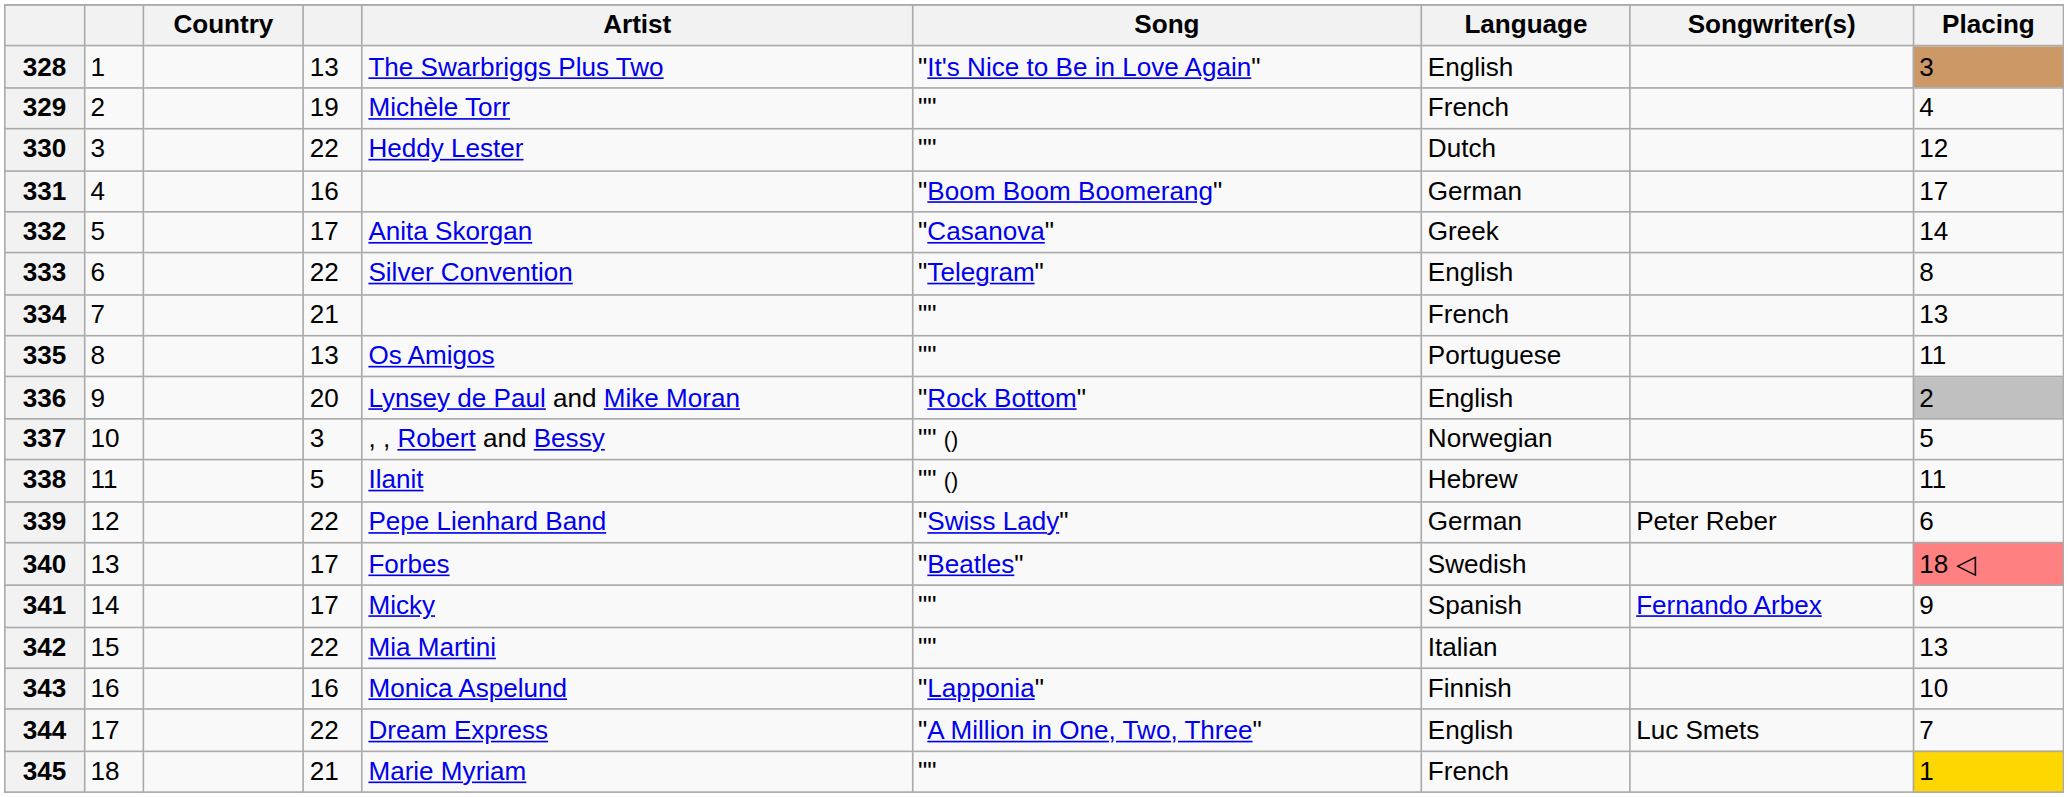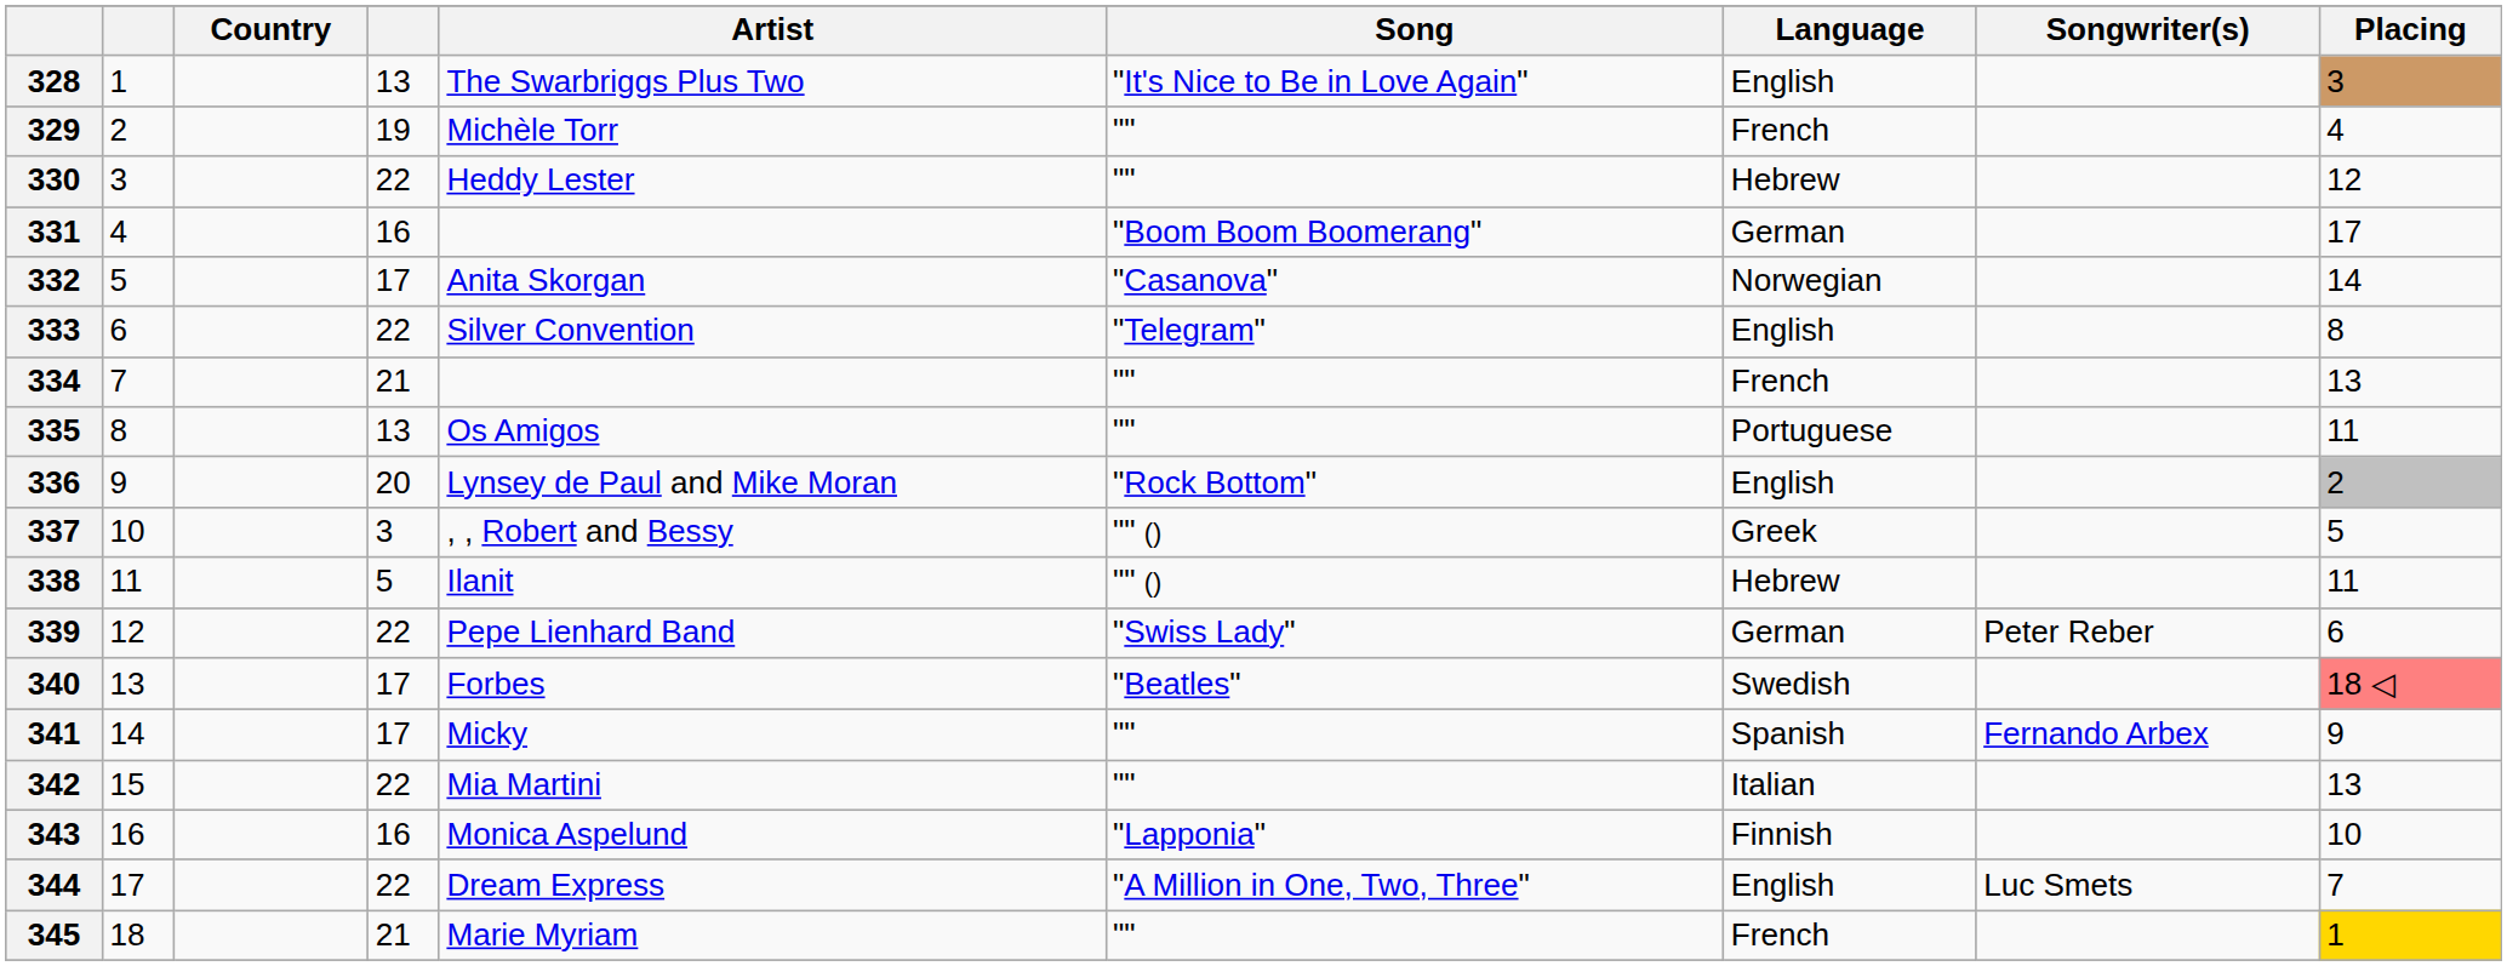 <table class="wikitable plainrowheaders" style="width:100%">
 <tr>
 </tr>
 <tr>
 <th scope="col"></th>
 <th scope="col"></th>
 <th scope="col">Country</th>
 <th scope="col"></th>
 <th scope="col">Artist</th>
 <th scope="col">Song</th>
 <th scope="col">Language</th>
 <th scope="col">Songwriter(s)</th>
 <th scope="col">Placing</th>
 </tr>
 <tr>
 <th scope="row">328</th>
 <td>1</td>
 <td></td>
 <td>13</td>
 <td><a href='#'>The Swarbriggs Plus Two</a></td>
 <td>"<a href='#'>It's Nice to Be in Love Again</a>"</td>
 <td>English</td>
 <td></td>
 <td bgcolor="#C96">3</td>
 </tr>
 <tr>
 <th scope="row">329</th>
 <td>2</td>
 <td></td>
 <td>19</td>
 <td><a href='#'>Michèle Torr</a></td>
 <td>""</td>
 <td>French</td>
 <td></td>
 <td>4</td>
 </tr>
 <tr>
 <th scope="row">330</th>
 <td>3</td>
 <td></td>
 <td>22</td>
 <td><a href='#'>Heddy Lester</a></td>
 <td>""</td>
-<td>Dutch</td>
+<td>Hebrew</td>
 <td></td>
 <td>12</td>
 </tr>
 <tr>
 <th scope="row">331</th>
 <td>4</td>
 <td></td>
 <td>16</td>
 <td></td>
 <td>"<a href='#'>Boom Boom Boomerang</a>"</td>
 <td>German</td>
 <td></td>
 <td>17</td>
 </tr>
 <tr>
 <th scope="row">332</th>
 <td>5</td>
 <td></td>
 <td>17</td>
 <td><a href='#'>Anita Skorgan</a></td>
 <td>"<a href='#'>Casanova</a>"</td>
-<td>Greek</td>
+<td>Norwegian</td>
 <td></td>
 <td>14</td>
 </tr>
 <tr>
 <th scope="row">333</th>
 <td>6</td>
 <td></td>
 <td>22</td>
 <td><a href='#'>Silver Convention</a></td>
 <td>"<a href='#'>Telegram</a>"</td>
 <td>English</td>
 <td></td>
 <td>8</td>
 </tr>
 <tr>
 <th scope="row">334</th>
 <td>7</td>
 <td></td>
 <td>21</td>
 <td></td>
 <td>""</td>
 <td>French</td>
 <td></td>
 <td>13</td>
 </tr>
 <tr>
 <th scope="row">335</th>
 <td>8</td>
 <td></td>
 <td>13</td>
 <td><a href='#'>Os Amigos</a></td>
 <td>""</td>
 <td>Portuguese</td>
 <td></td>
 <td>11</td>
 </tr>
 <tr>
 <th scope="row">336</th>
 <td>9</td>
 <td></td>
 <td>20</td>
 <td><a href='#'>Lynsey de Paul</a> and <a href='#'>Mike Moran</a></td>
 <td>"<a href='#'>Rock Bottom</a>"</td>
 <td>English</td>
 <td></td>
 <td bgcolor="silver">2</td>
 </tr>
 <tr>
 <th scope="row">337</th>
 <td>10</td>
 <td></td>
 <td>3</td>
 <td>, , <a href='#'>Robert</a> and <a href='#'>Bessy</a></td>
 <td>"" <small>()</small></td>
-<td>Norwegian</td>
+<td>Greek</td>
 <td></td>
 <td>5</td>
 </tr>
 <tr>
 <th scope="row">338</th>
 <td>11</td>
 <td></td>
 <td>5</td>
 <td><a href='#'>Ilanit</a></td>
 <td>"" <small>()</small></td>
 <td>Hebrew</td>
 <td></td>
 <td>11</td>
 </tr>
 <tr>
 <th scope="row">339</th>
 <td>12</td>
 <td></td>
 <td>22</td>
 <td><a href='#'>Pepe Lienhard Band</a></td>
 <td>"<a href='#'>Swiss Lady</a>"</td>
 <td>German</td>
 <td>Peter Reber</td>
 <td>6</td>
 </tr>
 <tr>
 <th scope="row">340</th>
 <td>13</td>
 <td></td>
 <td>17</td>
 <td><a href='#'>Forbes</a></td>
 <td>"<a href='#'>Beatles</a>"</td>
 <td>Swedish</td>
 <td></td>
 <td bgcolor="#FE8080">18 ◁</td>
 </tr>
 <tr>
 <th scope="row">341</th>
 <td>14</td>
 <td></td>
 <td>17</td>
 <td><a href='#'>Micky</a></td>
 <td>""</td>
 <td>Spanish</td>
 <td><a href='#'>Fernando Arbex</a></td>
 <td>9</td>
 </tr>
 <tr>
 <th scope="row">342</th>
 <td>15</td>
 <td></td>
 <td>22</td>
 <td><a href='#'>Mia Martini</a></td>
 <td>""</td>
 <td>Italian</td>
 <td></td>
 <td>13</td>
 </tr>
 <tr>
 <th scope="row">343</th>
 <td>16</td>
 <td></td>
 <td>16</td>
 <td><a href='#'>Monica Aspelund</a></td>
 <td>"<a href='#'>Lapponia</a>"</td>
 <td>Finnish</td>
 <td></td>
 <td>10</td>
 </tr>
 <tr>
 <th scope="row">344</th>
 <td>17</td>
 <td></td>
 <td>22</td>
 <td><a href='#'>Dream Express</a></td>
 <td>"<a href='#'>A Million in One, Two, Three</a>"</td>
 <td>English</td>
 <td>Luc Smets</td>
 <td>7</td>
 </tr>
 <tr>
 <th scope="row">345</th>
 <td>18</td>
 <td></td>
 <td>21</td>
 <td><a href='#'>Marie Myriam</a></td>
 <td>""</td>
 <td>French</td>
 <td></td>
 <td bgcolor="gold">1</td>
 </tr>
 </table>
